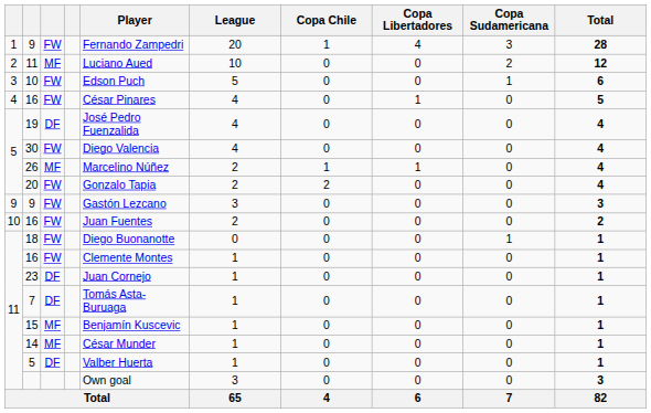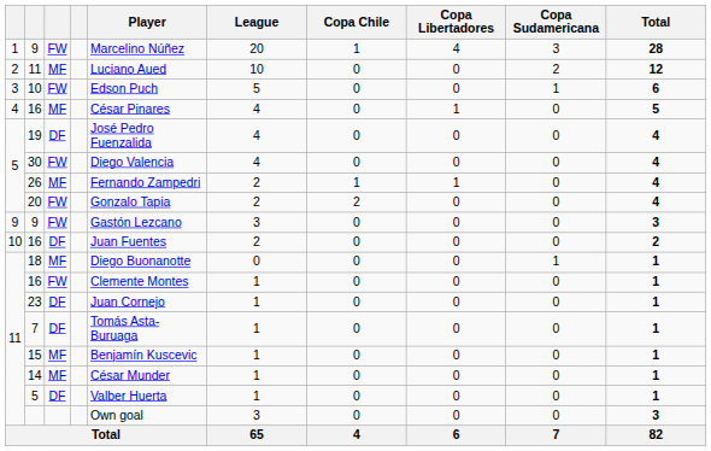 <table class="wikitable sortable" style="text-align:center">
 <tr>
 <th width=15></th>
 <th width=15></th>
 <th width=15></th>
 <th width=15></th>
 <th width=145>Player</th>
 <th width=120>League</th>
 <th width=120>Copa Chile</th>
 <th width=120>Copa<br>Libertadores</th>
 <th width=120>Copa<br>Sudamericana</th>
 <th width=120>Total</th>
 </tr>
 <tr>
 <td>1</td>
 <td>9</td>
 <td><a href='#'>FW</a></td>
 <td></td>
-<td align=left><a href='#'>Fernando Zampedri</a></td>
+<td align="left"><a href='#'>Marcelino Núñez</a></td>
 <td>20</td>
 <td>1</td>
 <td>4</td>
 <td>3</td>
 <td><strong>28</strong></td>
 </tr>
 <tr>
 <td>2</td>
 <td>11</td>
 <td><a href='#'>MF</a></td>
 <td></td>
 <td align="left"><a href='#'>Luciano Aued</a></td>
 <td>10</td>
 <td>0</td>
 <td>0</td>
 <td>2</td>
 <td><strong>12</strong></td>
 </tr>
 <tr>
 <td>3</td>
 <td>10</td>
 <td><a href='#'>FW</a></td>
 <td></td>
 <td align="left"><a href='#'>Edson Puch</a></td>
 <td>5</td>
 <td>0</td>
 <td>0</td>
 <td>1</td>
 <td><strong>6</strong></td>
 </tr>
 <tr>
 <td>4</td>
 <td>16</td>
-<td><a href='#'>FW</a></td>
+<td><a href='#'>MF</a></td>
 <td></td>
 <td align="left"><a href='#'>César Pinares</a></td>
 <td>4</td>
 <td>0</td>
 <td>1</td>
 <td>0</td>
 <td><strong>5</strong></td>
 </tr>
 <tr>
 <td rowspan="4">5</td>
 <td>19</td>
 <td><a href='#'>DF</a></td>
 <td></td>
 <td align=left><a href='#'>José Pedro Fuenzalida</a></td>
 <td>4</td>
 <td>0</td>
 <td>0</td>
 <td>0</td>
 <td><strong>4</strong></td>
 </tr>
 <tr>
 <td>30</td>
 <td><a href='#'>FW</a></td>
 <td></td>
 <td align="left"><a href='#'>Diego Valencia</a></td>
 <td>4</td>
 <td>0</td>
 <td>0</td>
 <td>0</td>
 <td><strong>4</strong></td>
 </tr>
 <tr>
 <td>26</td>
 <td><a href='#'>MF</a></td>
 <td></td>
-<td align="left"><a href='#'>Marcelino Núñez</a></td>
+<td align=left><a href='#'>Fernando Zampedri</a></td>
 <td>2</td>
 <td>1</td>
 <td>1</td>
 <td>0</td>
 <td><strong>4</strong></td>
 </tr>
 <tr>
 <td>20</td>
 <td><a href='#'>FW</a></td>
 <td></td>
 <td align="left"><a href='#'>Gonzalo Tapia</a></td>
 <td>2</td>
 <td>2</td>
 <td>0</td>
 <td>0</td>
 <td><strong>4</strong></td>
 </tr>
 <tr>
 <td>9</td>
 <td>9</td>
 <td><a href='#'>FW</a></td>
 <td></td>
 <td align="left"><a href='#'>Gastón Lezcano</a></td>
 <td>3</td>
 <td>0</td>
 <td>0</td>
 <td>0</td>
 <td><strong>3</strong></td>
 </tr>
 <tr>
 <td>10</td>
 <td>16</td>
-<td><a href='#'>FW</a></td>
+<td><a href='#'>DF</a></td>
 <td></td>
 <td align="left"><a href='#'>Juan Fuentes</a></td>
 <td>2</td>
 <td>0</td>
 <td>0</td>
 <td>0</td>
 <td><strong>2</strong></td>
 </tr>
 <tr>
 <td rowspan="8">11</td>
 <td>18</td>
-<td><a href='#'>FW</a></td>
+<td><a href='#'>MF</a></td>
 <td></td>
 <td align="left"><a href='#'>Diego Buonanotte</a></td>
 <td>0</td>
 <td>0</td>
 <td>0</td>
 <td>1</td>
 <td><strong>1</strong></td>
 </tr>
 <tr>
 <td>16</td>
 <td><a href='#'>FW</a></td>
 <td></td>
 <td align="left"><a href='#'>Clemente Montes</a></td>
 <td>1</td>
 <td>0</td>
 <td>0</td>
 <td>0</td>
 <td><strong>1</strong></td>
 </tr>
 <tr>
 <td>23</td>
 <td><a href='#'>DF</a></td>
 <td></td>
 <td align="left"><a href='#'>Juan Cornejo</a></td>
 <td>1</td>
 <td>0</td>
 <td>0</td>
 <td>0</td>
 <td><strong>1</strong></td>
 </tr>
 <tr>
 <td>7</td>
 <td><a href='#'>DF</a></td>
 <td></td>
 <td align=left><a href='#'>Tomás Asta-Buruaga</a></td>
 <td>1</td>
 <td>0</td>
 <td>0</td>
 <td>0</td>
 <td><strong>1</strong></td>
 </tr>
 <tr>
 <td>15</td>
 <td><a href='#'>MF</a></td>
 <td></td>
 <td align="left"><a href='#'>Benjamín Kuscevic</a></td>
 <td>1</td>
 <td>0</td>
 <td>0</td>
 <td>0</td>
 <td><strong>1</strong></td>
 </tr>
 <tr>
 <td>14</td>
 <td><a href='#'>MF</a></td>
 <td></td>
 <td align="left"><a href='#'>César Munder</a></td>
 <td>1</td>
 <td>0</td>
 <td>0</td>
 <td>0</td>
 <td><strong>1</strong></td>
 </tr>
 <tr>
 <td>5</td>
 <td><a href='#'>DF</a></td>
 <td></td>
 <td align="left"><a href='#'>Valber Huerta</a></td>
 <td>1</td>
 <td>0</td>
 <td>0</td>
 <td>0</td>
 <td><strong>1</strong></td>
 </tr>
 <tr>
 <td></td>
 <td></td>
 <td></td>
 <td align="left">Own goal</td>
 <td>3</td>
 <td>0</td>
 <td>0</td>
 <td>0</td>
 <td><strong>3</strong></td>
 </tr>
 <tr>
 <th colspan="5">Total</th>
 <th>65</th>
 <th>4</th>
 <th>6</th>
 <th>7</th>
 <th>82</th>
 </tr>
 </table>
